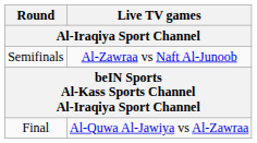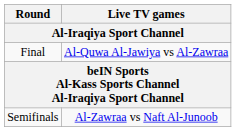 <table class="wikitable" style="text-align:center;">
 <tr>
 <th>Round</th>
 <th>Live TV games</th>
 </tr>
 <tr>
 <th colspan="2">Al-Iraqiya Sport Channel</th>
 </tr>
 <tr>
-<td>Semifinals</td>
-<td><a href='#'>Al-Zawraa</a> vs <a href='#'>Naft Al-Junoob</a></td>
+<td>Final</td>
+<td><a href='#'>Al-Quwa Al-Jawiya</a> vs <a href='#'>Al-Zawraa</a></td>
 </tr>
 <tr>
 <th colspan="2">beIN Sports<br>Al-Kass Sports Channel<br>Al-Iraqiya Sport Channel</th>
 </tr>
 <tr>
-<td>Final</td>
-<td><a href='#'>Al-Quwa Al-Jawiya</a> vs <a href='#'>Al-Zawraa</a></td>
+<td>Semifinals</td>
+<td><a href='#'>Al-Zawraa</a> vs <a href='#'>Naft Al-Junoob</a></td>
 </tr>
 </table>
